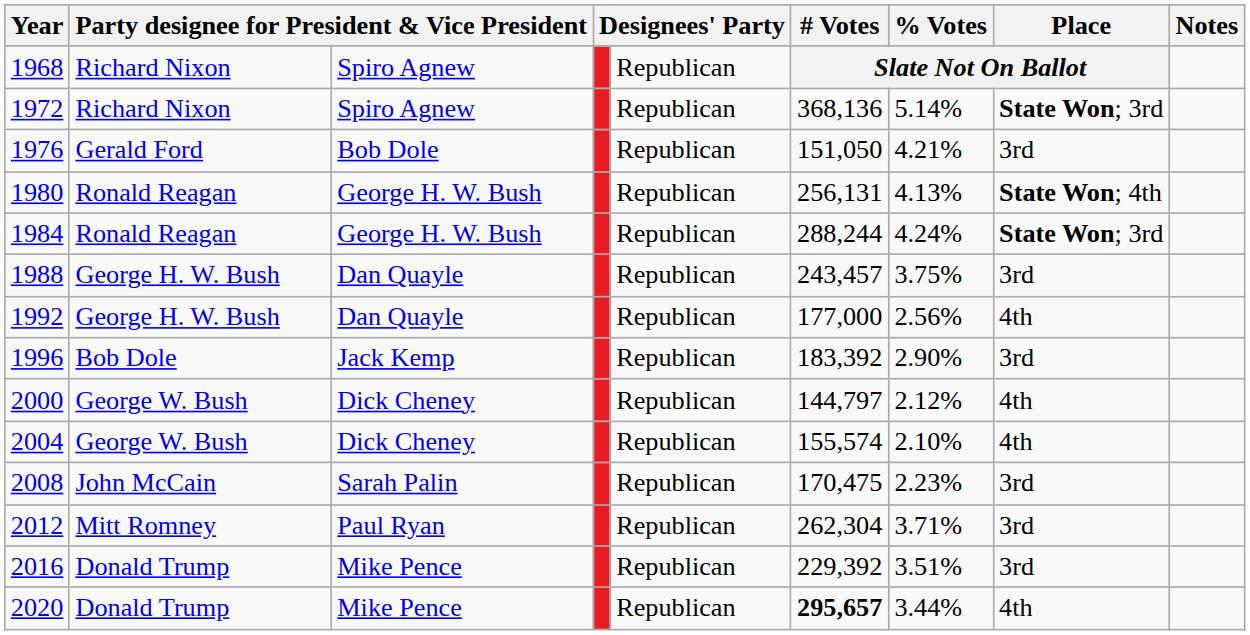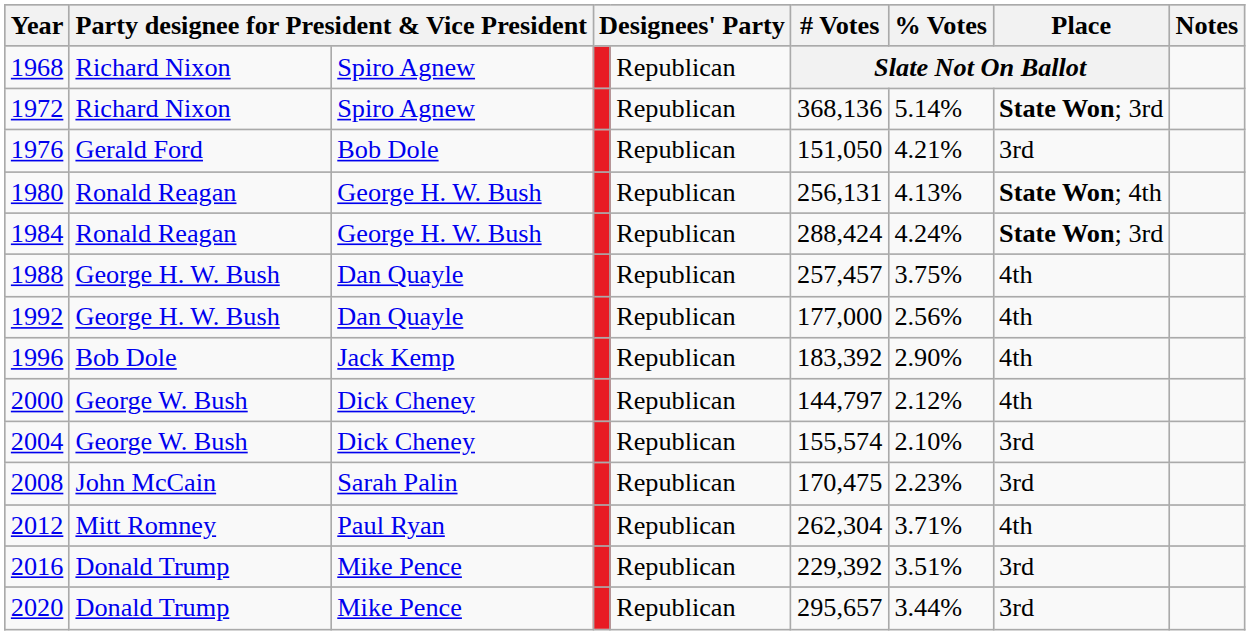 <table class=wikitable>
 <tr style="background:lightgrey;">
 <th>Year</th>
 <th colspan=2>Party designee for President & Vice President</th>
 <th colspan=2>Designees' Party</th>
 <th># Votes</th>
 <th>% Votes</th>
 <th>Place</th>
 <th>Notes</th>
 </tr>
 <tr>
 <td><a href='#'>1968</a></td>
 <td><a href='#'>Richard Nixon</a></td>
 <td><a href='#'>Spiro Agnew</a></td>
 <th style="background:#e81b23; width:3px;"></th>
 <td>Republican</td>
 <th colspan=3><em>Slate Not On Ballot</em></th>
 <td></td>
 </tr>
 <tr>
 <td><a href='#'>1972</a></td>
 <td><a href='#'>Richard Nixon</a></td>
 <td><a href='#'>Spiro Agnew</a></td>
 <th style="background:#e81b23; width:3px;"></th>
 <td>Republican</td>
 <td>368,136</td>
 <td>5.14%</td>
 <td><strong>State Won</strong>; 3rd</td>
 <td></td>
 </tr>
 <tr>
 <td><a href='#'>1976</a></td>
 <td><a href='#'>Gerald Ford</a></td>
 <td><a href='#'>Bob Dole</a></td>
 <th style="background:#e81b23; width:3px;"></th>
 <td>Republican</td>
 <td>151,050</td>
 <td>4.21%</td>
 <td>3rd</td>
 <td></td>
 </tr>
 <tr>
 <td><a href='#'>1980</a></td>
 <td><a href='#'>Ronald Reagan</a></td>
 <td><a href='#'>George H. W. Bush</a></td>
 <th style="background:#e81b23; width:3px;"></th>
 <td>Republican</td>
 <td>256,131</td>
 <td>4.13%</td>
 <td><strong>State Won</strong>; 4th</td>
 <td></td>
 </tr>
 <tr>
 <td><a href='#'>1984</a></td>
 <td><a href='#'>Ronald Reagan</a></td>
 <td><a href='#'>George H. W. Bush</a></td>
 <th style="background:#e81b23; width:3px;"></th>
 <td>Republican</td>
-<td>288,244</td>
+<td>288,424</td>
 <td>4.24%</td>
 <td><strong>State Won</strong>; 3rd</td>
 <td></td>
 </tr>
 <tr>
 <td><a href='#'>1988</a></td>
 <td><a href='#'>George H. W. Bush</a></td>
 <td><a href='#'>Dan Quayle</a></td>
 <th style="background:#e81b23; width:3px;"></th>
 <td>Republican</td>
-<td>243,457</td>
+<td>257,457</td>
 <td>3.75%</td>
-<td>3rd</td>
+<td>4th</td>
 <td></td>
 </tr>
 <tr>
 <td><a href='#'>1992</a></td>
 <td><a href='#'>George H. W. Bush</a></td>
 <td><a href='#'>Dan Quayle</a></td>
 <th style="background:#e81b23; width:3px;"></th>
 <td>Republican</td>
 <td>177,000</td>
 <td>2.56%</td>
 <td>4th</td>
 <td></td>
 </tr>
 <tr>
 <td><a href='#'>1996</a></td>
 <td><a href='#'>Bob Dole</a></td>
 <td><a href='#'>Jack Kemp</a></td>
 <th style="background:#e81b23; width:3px;"></th>
 <td>Republican</td>
 <td>183,392</td>
 <td>2.90%</td>
-<td>3rd</td>
+<td>4th</td>
 <td></td>
 </tr>
 <tr>
 <td><a href='#'>2000</a></td>
 <td><a href='#'>George W. Bush</a></td>
 <td><a href='#'>Dick Cheney</a></td>
 <th style="background:#e81b23; width:3px;"></th>
 <td>Republican</td>
 <td>144,797</td>
 <td>2.12%</td>
 <td>4th</td>
 <td></td>
 </tr>
 <tr>
 <td><a href='#'>2004</a></td>
 <td><a href='#'>George W. Bush</a></td>
 <td><a href='#'>Dick Cheney</a></td>
 <th style="background:#e81b23; width:3px;"></th>
 <td>Republican</td>
 <td>155,574</td>
 <td>2.10%</td>
-<td>4th</td>
+<td>3rd</td>
 <td></td>
 </tr>
 <tr>
 <td><a href='#'>2008</a></td>
 <td><a href='#'>John McCain</a></td>
 <td><a href='#'>Sarah Palin</a></td>
 <th style="background:#e81b23; width:3px;"></th>
 <td>Republican</td>
 <td>170,475</td>
 <td>2.23%</td>
 <td>3rd</td>
 <td></td>
 </tr>
 <tr>
 <td><a href='#'>2012</a></td>
 <td><a href='#'>Mitt Romney</a></td>
 <td><a href='#'>Paul Ryan</a></td>
 <th style="background:#e81b23; width:3px;"></th>
 <td>Republican</td>
 <td>262,304</td>
 <td>3.71%</td>
-<td>3rd</td>
+<td>4th</td>
 <td></td>
 </tr>
 <tr>
 <td><a href='#'>2016</a></td>
 <td><a href='#'>Donald Trump</a></td>
 <td><a href='#'>Mike Pence</a></td>
 <th style="background:#e81b23; width:3px;"></th>
 <td>Republican</td>
 <td>229,392</td>
 <td>3.51%</td>
 <td>3rd</td>
 <td></td>
 </tr>
 <tr>
 <td><a href='#'>2020</a></td>
 <td><a href='#'>Donald Trump</a></td>
 <td><a href='#'>Mike Pence</a></td>
 <th style="background:#e81b23; width:3px;"></th>
 <td>Republican</td>
-<td><strong>295,657</strong></td>
+<td>295,657</td>
 <td>3.44%</td>
-<td>4th</td>
+<td>3rd</td>
 <td></td>
 </tr>
 </table>
